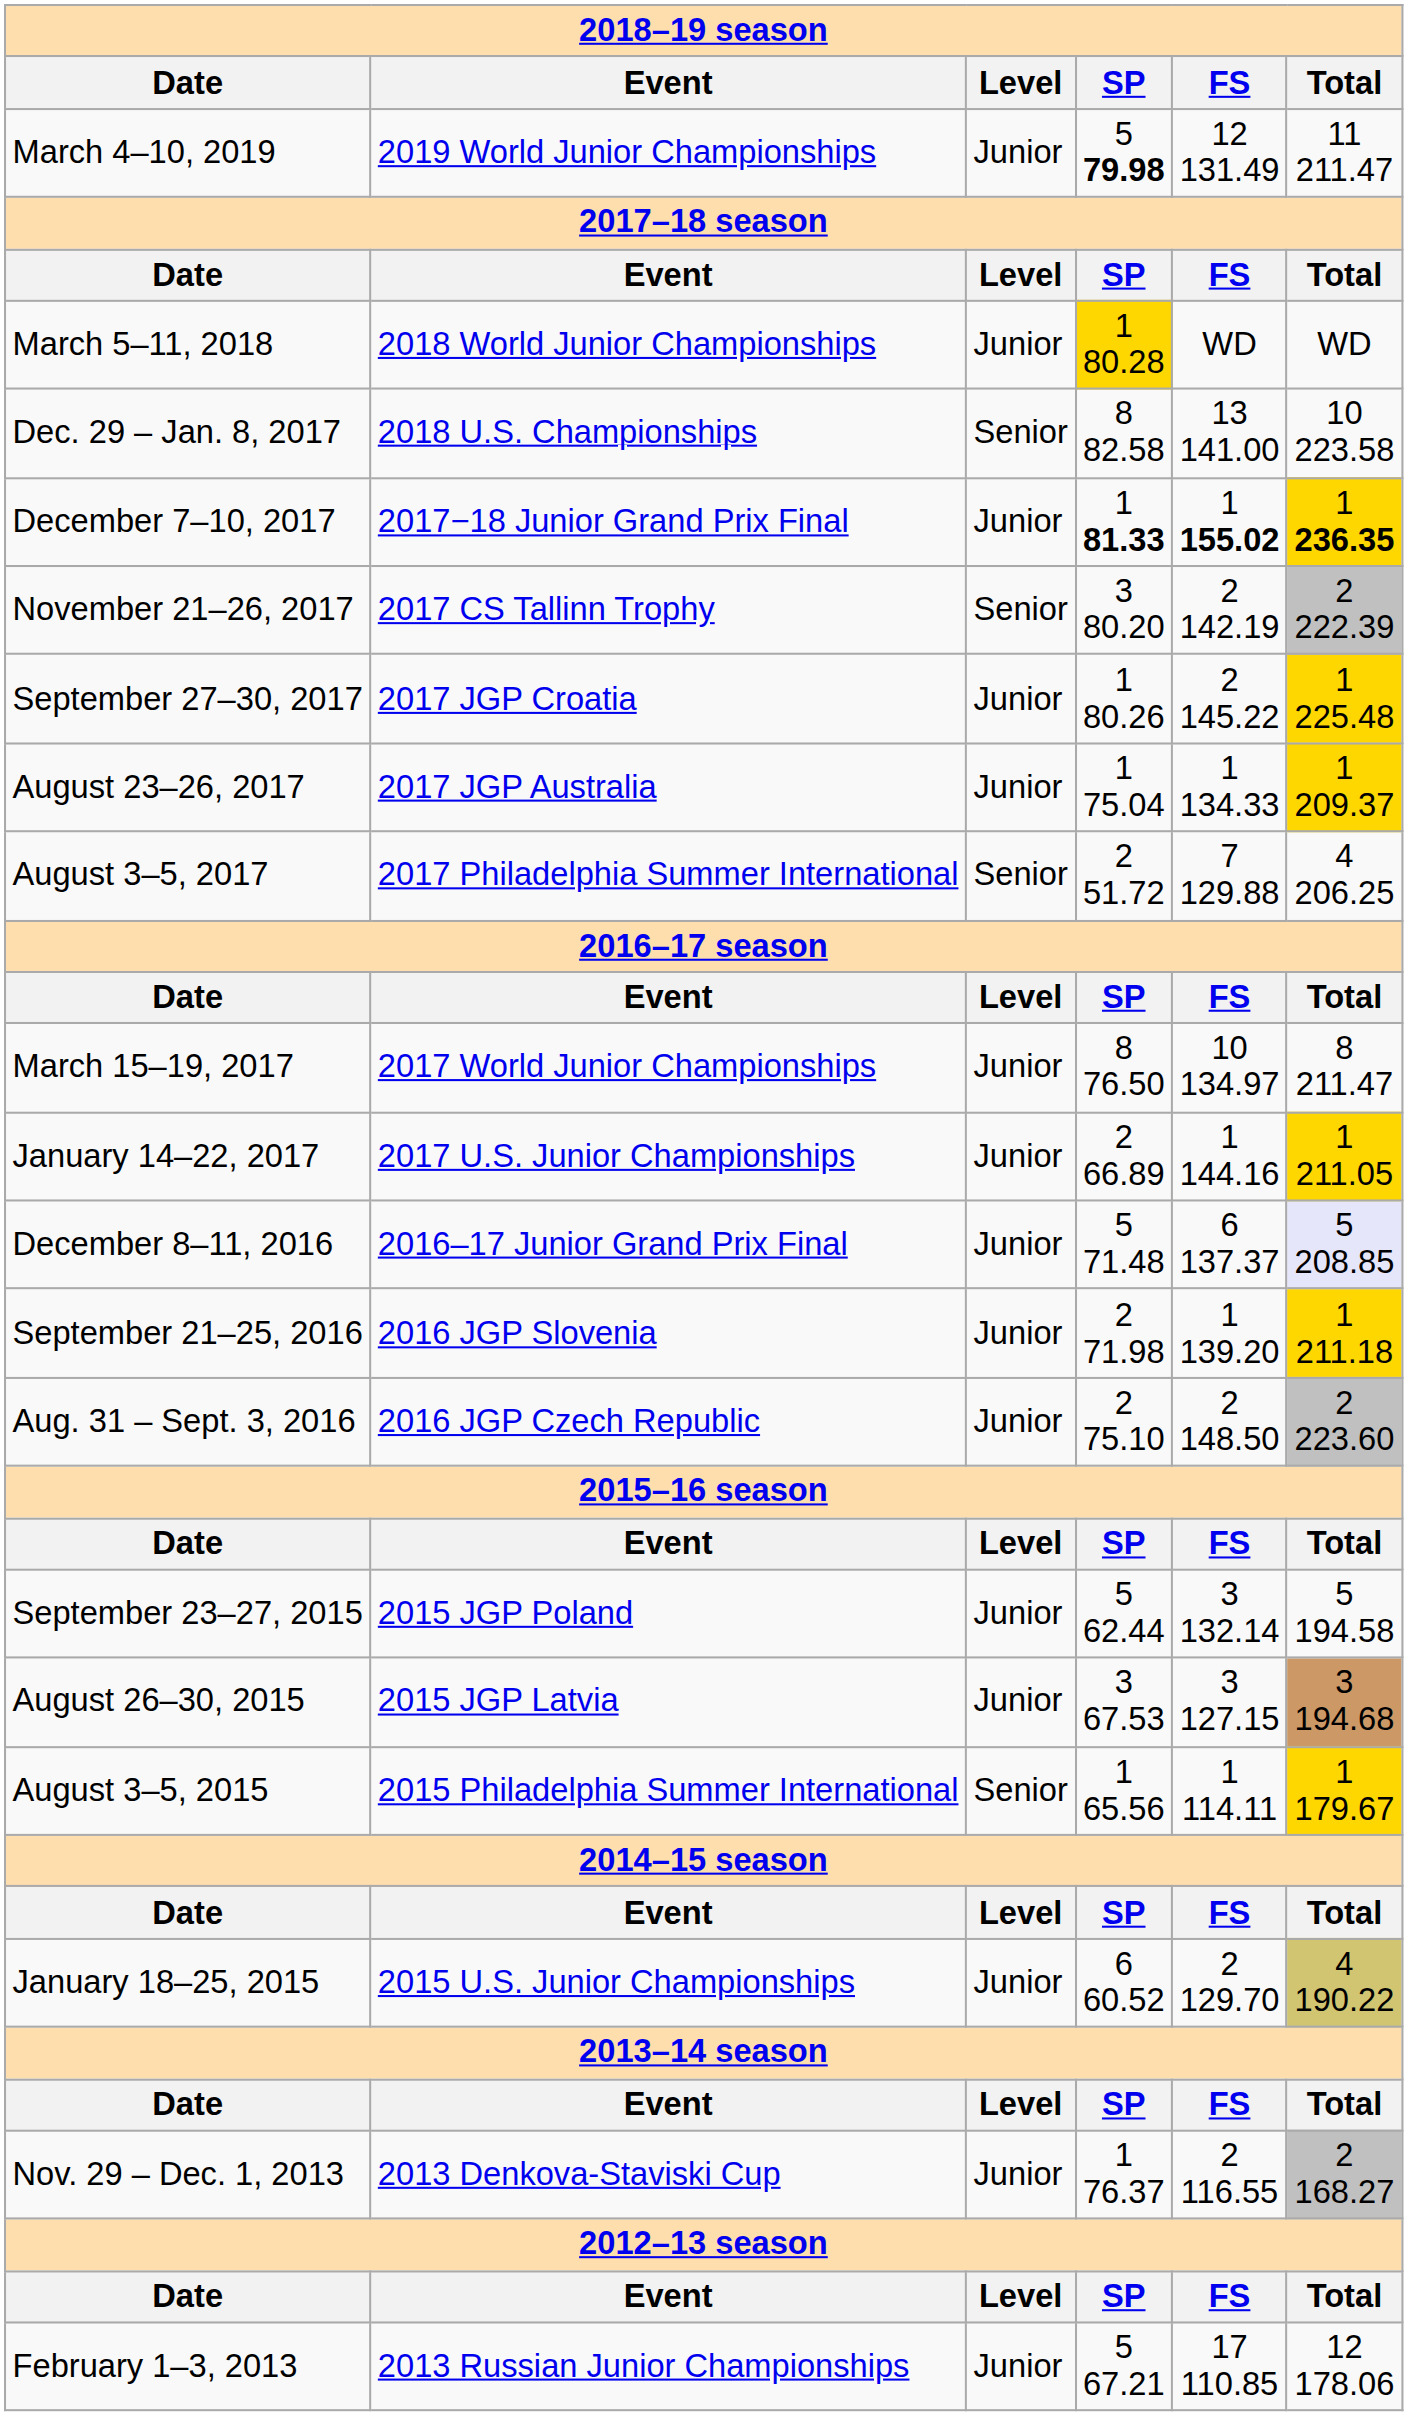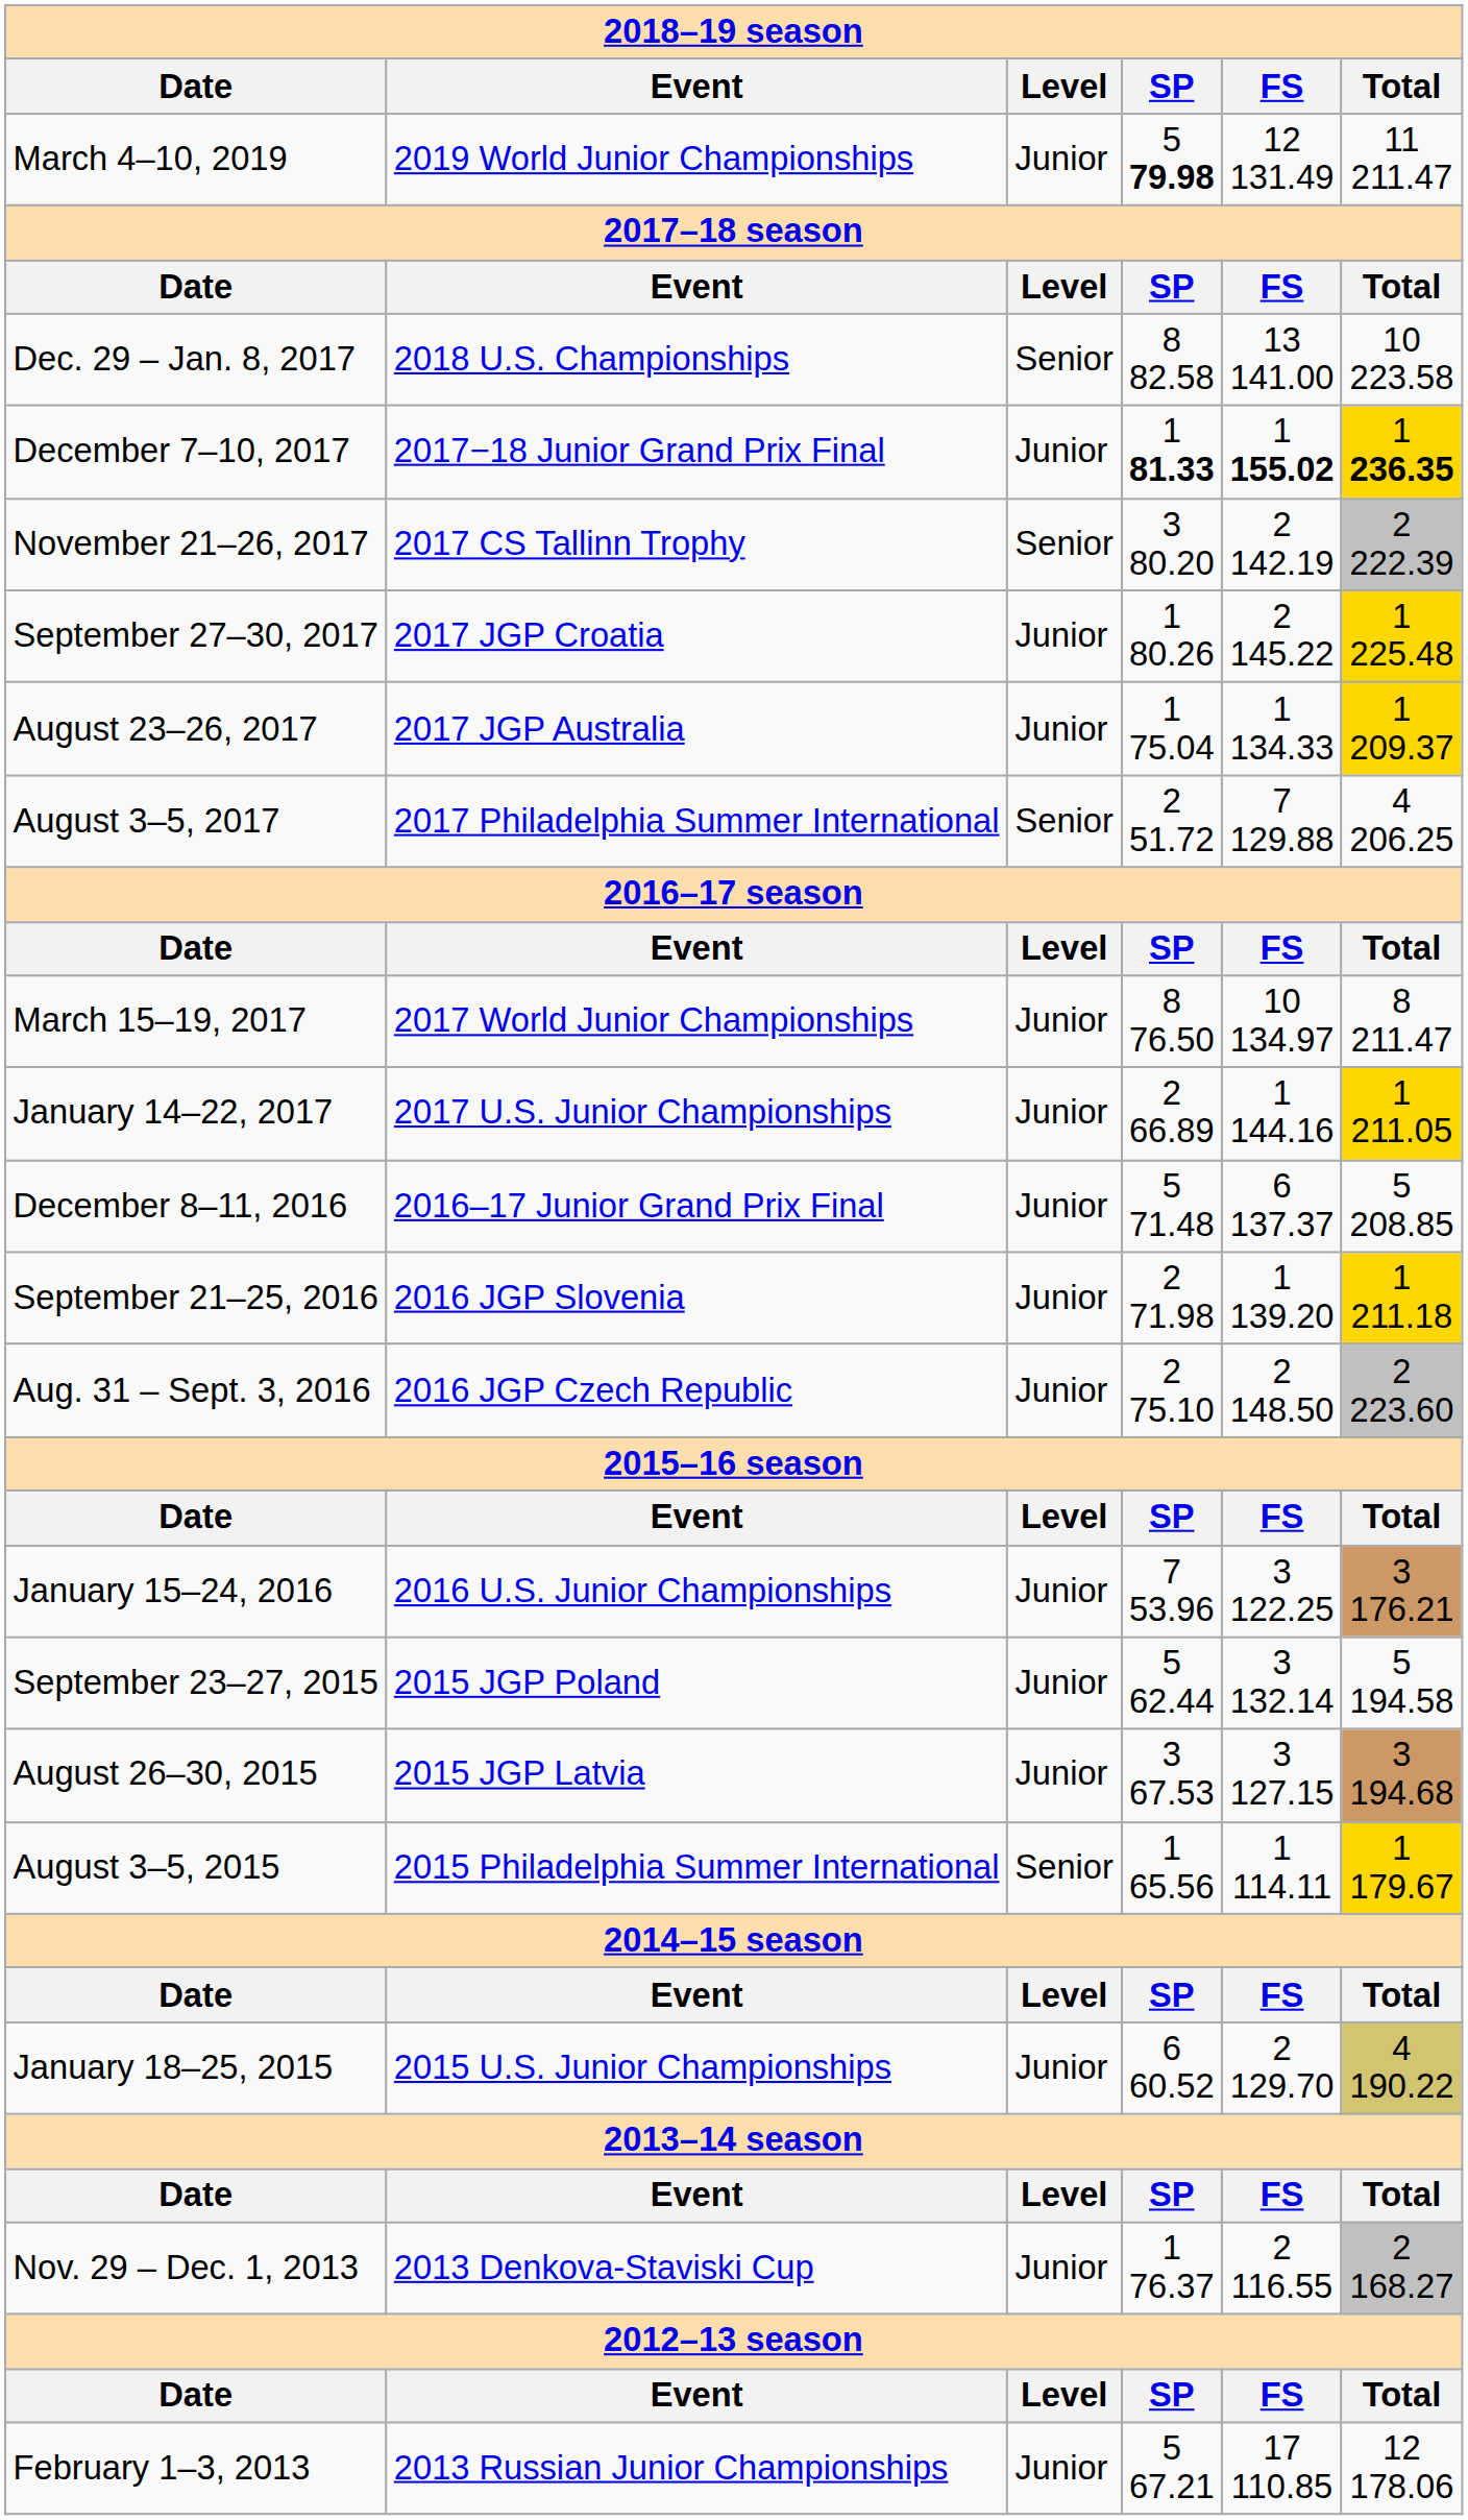 <table class="wikitable">
 <tr>
 <th style="background-color: #ffdead;" colspan=6 align=center><a href='#'>2018–19 season</a></th>
 </tr>
 <tr>
 <th>Date</th>
 <th>Event</th>
 <th>Level</th>
 <th><a href='#'>SP</a></th>
 <th><a href='#'>FS</a></th>
 <th>Total</th>
 </tr>
 <tr>
 <td>March 4–10, 2019</td>
 <td><a href='#'>2019 World Junior Championships</a></td>
 <td>Junior</td>
 <td align=center>5 <br> <strong>79.98</strong></td>
 <td align=center>12 <br> 131.49</td>
 <td align=center>11 <br> 211.47</td>
 </tr>
 <tr>
 <th style="background-color: #ffdead;" colspan=6 align=center><a href='#'>2017–18 season</a></th>
 </tr>
 <tr>
 <th>Date</th>
 <th>Event</th>
 <th>Level</th>
 <th><a href='#'>SP</a></th>
 <th><a href='#'>FS</a></th>
 <th>Total</th>
-</tr>
-<tr>
-<td>March 5–11, 2018</td>
-<td><a href='#'>2018 World Junior Championships</a></td>
-<td>Junior</td>
-<td align=center bgcolor=gold>1 <br> 80.28</td>
-<td align=center>WD</td>
-<td align=center>WD</td>
 </tr>
 <tr>
 <td>Dec. 29 – Jan. 8, 2017</td>
 <td><a href='#'>2018 U.S. Championships</a></td>
 <td>Senior</td>
 <td align=center>8 <br> 82.58</td>
 <td align=center>13 <br> 141.00</td>
 <td align=center>10 <br> 223.58</td>
 </tr>
 <tr>
 <td>December 7–10, 2017</td>
 <td><a href='#'>2017−18 Junior Grand Prix Final</a></td>
 <td>Junior</td>
 <td align=center>1 <br> <strong>81.33</strong></td>
 <td align=center>1 <br> <strong>155.02</strong></td>
 <td align=center bgcolor=gold>1 <br> <strong>236.35</strong></td>
 </tr>
 <tr>
 <td>November 21–26, 2017</td>
 <td><a href='#'>2017 CS Tallinn Trophy</a></td>
 <td>Senior</td>
 <td align=center>3 <br> 80.20</td>
 <td align=center>2 <br> 142.19</td>
 <td align=center bgcolor=silver>2 <br> 222.39</td>
 </tr>
 <tr>
 <td>September 27–30, 2017</td>
 <td><a href='#'>2017 JGP Croatia</a></td>
 <td>Junior</td>
 <td align=center>1 <br> 80.26</td>
 <td align=center>2 <br> 145.22</td>
 <td align=center bgcolor=gold>1 <br> 225.48</td>
 </tr>
 <tr>
 <td>August 23–26, 2017</td>
 <td><a href='#'>2017 JGP Australia</a></td>
 <td>Junior</td>
 <td align=center>1 <br> 75.04</td>
 <td align=center>1 <br> 134.33</td>
 <td align=center bgcolor=gold>1 <br> 209.37</td>
 </tr>
 <tr>
 <td>August 3–5, 2017</td>
 <td><a href='#'>2017 Philadelphia Summer International</a></td>
 <td>Senior</td>
 <td align=center>2 <br> 51.72</td>
 <td align=center>7 <br> 129.88</td>
 <td align=center>4 <br> 206.25</td>
 </tr>
 <tr>
 <th style="background-color: #ffdead;" colspan=6 align=center><a href='#'>2016–17 season</a></th>
 </tr>
 <tr>
 <th>Date</th>
 <th>Event</th>
 <th>Level</th>
 <th><a href='#'>SP</a></th>
 <th><a href='#'>FS</a></th>
 <th>Total</th>
 </tr>
 <tr>
 <td>March 15–19, 2017</td>
 <td><a href='#'>2017 World Junior Championships</a></td>
 <td>Junior</td>
 <td align=center>8 <br> 76.50</td>
 <td align=center>10 <br> 134.97</td>
 <td align=center>8 <br> 211.47</td>
 </tr>
 <tr>
 <td>January 14–22, 2017</td>
 <td><a href='#'>2017 U.S. Junior Championships</a></td>
 <td>Junior</td>
 <td align=center>2 <br> 66.89</td>
 <td align=center>1 <br> 144.16</td>
 <td align=center bgcolor=gold>1 <br> 211.05</td>
 </tr>
 <tr>
 <td>December 8–11, 2016</td>
 <td><a href='#'>2016–17 Junior Grand Prix Final</a></td>
 <td>Junior</td>
 <td align=center>5 <br> 71.48</td>
 <td align=center>6 <br> 137.37</td>
-<td align=center style="background: lavender;">5 <br> 208.85</td>
+<td align=center>5 <br> 208.85</td>
 </tr>
 <tr>
 <td>September 21–25, 2016</td>
 <td><a href='#'>2016 JGP Slovenia</a></td>
 <td>Junior</td>
 <td align=center>2 <br> 71.98</td>
 <td align=center>1 <br> 139.20</td>
 <td align=center bgcolor=gold>1 <br> 211.18</td>
 </tr>
 <tr>
 <td>Aug. 31 – Sept. 3, 2016</td>
 <td><a href='#'>2016 JGP Czech Republic</a></td>
 <td>Junior</td>
 <td align=center>2 <br> 75.10</td>
 <td align=center>2 <br> 148.50</td>
 <td align=center bgcolor=silver>2 <br> 223.60</td>
 </tr>
 <tr>
 <th style="background-color: #ffdead;" colspan=6 align=center><a href='#'>2015–16 season</a></th>
 </tr>
 <tr>
 <th>Date</th>
 <th>Event</th>
 <th>Level</th>
 <th><a href='#'>SP</a></th>
 <th><a href='#'>FS</a></th>
 <th>Total</th>
+</tr>
+<tr>
+<td>January 15–24, 2016</td>
+<td><a href='#'>2016 U.S. Junior Championships</a></td>
+<td>Junior</td>
+<td align=center>7 <br> 53.96</td>
+<td align=center>3 <br> 122.25</td>
+<td align=center bgcolor=cc9966>3 <br> 176.21</td>
 </tr>
 <tr>
 <td>September 23–27, 2015</td>
 <td><a href='#'>2015 JGP Poland</a></td>
 <td>Junior</td>
 <td align=center>5 <br> 62.44</td>
 <td align=center>3 <br> 132.14</td>
 <td align=center>5 <br> 194.58</td>
 </tr>
 <tr>
 <td>August 26–30, 2015</td>
 <td><a href='#'>2015 JGP Latvia</a></td>
 <td>Junior</td>
 <td align=center>3 <br> 67.53</td>
 <td align=center>3 <br> 127.15</td>
 <td align=center bgcolor=cc9966>3 <br> 194.68</td>
 </tr>
 <tr>
 <td>August 3–5, 2015</td>
 <td><a href='#'>2015 Philadelphia Summer International</a></td>
 <td>Senior</td>
 <td align=center>1 <br> 65.56</td>
 <td align=center>1 <br> 114.11</td>
 <td align=center bgcolor=gold>1 <br> 179.67</td>
 </tr>
 <tr>
 <th style="background-color: #ffdead;" colspan=6 align=center><a href='#'>2014–15 season</a></th>
 </tr>
 <tr>
 <th>Date</th>
 <th>Event</th>
 <th>Level</th>
 <th><a href='#'>SP</a></th>
 <th><a href='#'>FS</a></th>
 <th>Total</th>
 </tr>
 <tr>
 <td>January 18–25, 2015</td>
 <td><a href='#'>2015 U.S. Junior Championships</a></td>
 <td>Junior</td>
 <td align=center>6 <br> 60.52</td>
 <td align=center>2 <br> 129.70</td>
 <td align=center bgcolor=#d1c571>4 <br> 190.22</td>
 </tr>
 <tr>
 <th style="background-color: #ffdead;" colspan=6 align=center><a href='#'>2013–14 season</a></th>
 </tr>
 <tr>
 <th>Date</th>
 <th>Event</th>
 <th>Level</th>
 <th><a href='#'>SP</a></th>
 <th><a href='#'>FS</a></th>
 <th>Total</th>
 </tr>
 <tr>
 <td>Nov. 29 – Dec. 1, 2013</td>
 <td><a href='#'>2013 Denkova-Staviski Cup</a></td>
 <td>Junior</td>
 <td align=center>1 <br> 76.37</td>
 <td align=center>2 <br> 116.55</td>
 <td align=center bgcolor=silver>2 <br> 168.27</td>
 </tr>
 <tr>
 <th style="background-color: #ffdead;" colspan=6 align=center><a href='#'>2012–13 season</a></th>
 </tr>
 <tr>
 <th>Date</th>
 <th>Event</th>
 <th>Level</th>
 <th><a href='#'>SP</a></th>
 <th><a href='#'>FS</a></th>
 <th>Total</th>
 </tr>
 <tr>
 <td>February 1–3, 2013</td>
 <td><a href='#'>2013 Russian Junior Championships</a></td>
 <td>Junior</td>
 <td align=center>5 <br> 67.21</td>
 <td align=center>17 <br> 110.85</td>
 <td align=center>12 <br> 178.06</td>
 </tr>
 </table>
